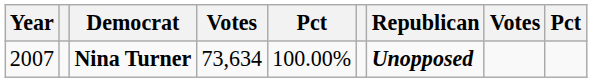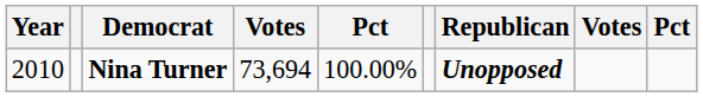 <table class="wikitable" style="margin:0.5em; font-size:95%;">
 <tr>
 <th>Year</th>
 <th></th>
 <th>Democrat</th>
 <th>Votes</th>
 <th>Pct</th>
 <th></th>
 <th>Republican</th>
 <th>Votes</th>
 <th>Pct</th>
 </tr>
 <tr>
-<td>2007</td>
+<td>2010</td>
 <td></td>
 <td><strong>Nina Turner</strong></td>
-<td>73,634</td>
+<td>73,694</td>
 <td>100.00%</td>
 <td></td>
 <td><strong><em>Unopposed</em></strong></td>
 <td></td>
 <td></td>
 </tr>
 </table>
